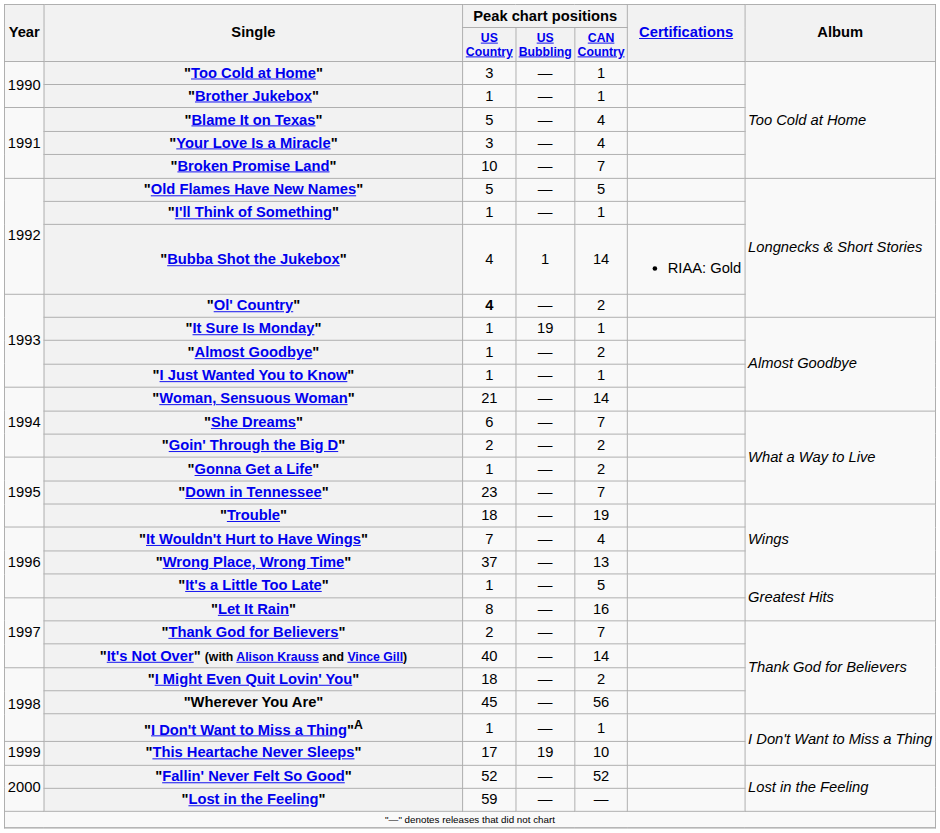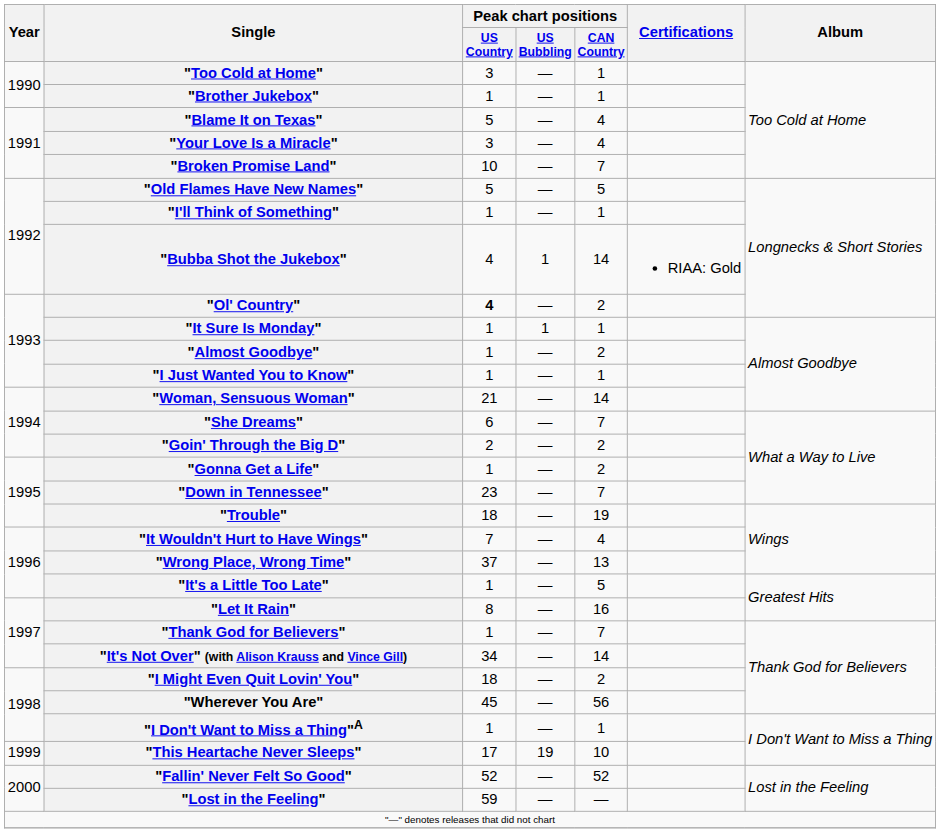 <table class="wikitable plainrowheaders" style="text-align:center;">
 <tr>
 <th rowspan="2">Year</th>
 <th rowspan="2" style="width:28em;">Single</th>
 <th colspan="3">Peak chart positions</th>
 <th rowspan="2"><a href='#'>Certifications</a></th>
 <th rowspan="2">Album</th>
 </tr>
 <tr style="font-size:smaller;">
 <th width="45"><a href='#'>US Country</a><br></th>
 <th width="45"><a href='#'>US Bubbling</a><br></th>
 <th width="45"><a href='#'>CAN Country</a><br></th>
 </tr>
 <tr>
 <td rowspan="2">1990</td>
 <th scope="row">"<a href='#'>Too Cold at Home</a>"</th>
 <td>3</td>
 <td>—</td>
 <td>1</td>
 <td></td>
 <td align="left" rowspan="5"><em>Too Cold at Home</em></td>
 </tr>
 <tr>
 <th scope="row">"<a href='#'>Brother Jukebox</a>"</th>
 <td>1</td>
 <td>—</td>
 <td>1</td>
 <td></td>
 </tr>
 <tr>
 <td rowspan="3">1991</td>
 <th scope="row">"<a href='#'>Blame It on Texas</a>"</th>
 <td>5</td>
 <td>—</td>
 <td>4</td>
 <td></td>
 </tr>
 <tr>
 <th scope="row">"<a href='#'>Your Love Is a Miracle</a>"</th>
 <td>3</td>
 <td>—</td>
 <td>4</td>
 <td></td>
 </tr>
 <tr>
 <th scope="row">"<a href='#'>Broken Promise Land</a>"</th>
 <td>10</td>
 <td>—</td>
 <td>7</td>
 <td></td>
 </tr>
 <tr>
 <td rowspan="3">1992</td>
 <th scope="row">"<a href='#'>Old Flames Have New Names</a>"</th>
 <td>5</td>
 <td>—</td>
 <td>5</td>
 <td></td>
 <td align="left" rowspan="4"><em>Longnecks & Short Stories</em></td>
 </tr>
 <tr>
 <th scope="row">"<a href='#'>I'll Think of Something</a>"</th>
 <td>1</td>
 <td>—</td>
 <td>1</td>
 <td></td>
 </tr>
 <tr>
 <th scope="row">"<a href='#'>Bubba Shot the Jukebox</a>"</th>
 <td>4</td>
 <td>1</td>
 <td>14</td>
 <td><br><ul><li>RIAA: Gold</li></ul></td>
 </tr>
 <tr>
 <td rowspan="4">1993</td>
 <th scope="row">"<a href='#'>Ol' Country</a>"</th>
 <td><strong>4</strong></td>
 <td>—</td>
 <td>2</td>
 <td></td>
 </tr>
 <tr>
 <th scope="row">"<a href='#'>It Sure Is Monday</a>"</th>
 <td>1</td>
-<td>19</td>
+<td>1</td>
 <td>1</td>
 <td></td>
 <td align="left" rowspan="4"><em>Almost Goodbye</em></td>
 </tr>
 <tr>
 <th scope="row">"<a href='#'>Almost Goodbye</a>"</th>
 <td>1</td>
 <td>—</td>
 <td>2</td>
 <td></td>
 </tr>
 <tr>
 <th scope="row">"<a href='#'>I Just Wanted You to Know</a>"</th>
 <td>1</td>
 <td>—</td>
 <td>1</td>
 <td></td>
 </tr>
 <tr>
 <td rowspan="3">1994</td>
 <th scope="row">"<a href='#'>Woman, Sensuous Woman</a>"</th>
 <td>21</td>
 <td>—</td>
 <td>14</td>
 <td></td>
 </tr>
 <tr>
 <th scope="row">"<a href='#'>She Dreams</a>"</th>
 <td>6</td>
 <td>—</td>
 <td>7</td>
 <td></td>
 <td align="left" rowspan="4"><em>What a Way to Live</em></td>
 </tr>
 <tr>
 <th scope="row">"<a href='#'>Goin' Through the Big D</a>"</th>
 <td>2</td>
 <td>—</td>
 <td>2</td>
 <td></td>
 </tr>
 <tr>
 <td rowspan="3">1995</td>
 <th scope="row">"<a href='#'>Gonna Get a Life</a>"</th>
 <td>1</td>
 <td>—</td>
 <td>2</td>
 <td></td>
 </tr>
 <tr>
 <th scope="row">"<a href='#'>Down in Tennessee</a>"</th>
 <td>23</td>
 <td>—</td>
 <td>7</td>
 <td></td>
 </tr>
 <tr>
 <th scope="row">"<a href='#'>Trouble</a>"</th>
 <td>18</td>
 <td>—</td>
 <td>19</td>
 <td></td>
 <td align="left" rowspan="3"><em>Wings</em></td>
 </tr>
 <tr>
 <td rowspan="3">1996</td>
 <th scope="row">"<a href='#'>It Wouldn't Hurt to Have Wings</a>"</th>
 <td>7</td>
 <td>—</td>
 <td>4</td>
 <td></td>
 </tr>
 <tr>
 <th scope="row">"<a href='#'>Wrong Place, Wrong Time</a>"</th>
 <td>37</td>
 <td>—</td>
 <td>13</td>
 <td></td>
 </tr>
 <tr>
 <th scope="row">"<a href='#'>It's a Little Too Late</a>"</th>
 <td>1</td>
 <td>—</td>
 <td>5</td>
 <td></td>
 <td align="left" rowspan="2"><em>Greatest Hits</em></td>
 </tr>
 <tr>
 <td rowspan="3">1997</td>
 <th scope="row">"<a href='#'>Let It Rain</a>"</th>
 <td>8</td>
 <td>—</td>
 <td>16</td>
 <td></td>
 </tr>
 <tr>
 <th scope="row">"<a href='#'>Thank God for Believers</a>"</th>
-<td>2</td>
+<td>1</td>
 <td>—</td>
 <td>7</td>
 <td></td>
 <td align="left" rowspan="4"><em>Thank God for Believers</em></td>
 </tr>
 <tr>
 <th scope="row">"<a href='#'>It's Not Over</a>" <small>(with <a href='#'>Alison Krauss</a> and <a href='#'>Vince Gill</a>)</small></th>
-<td>40</td>
+<td>34</td>
 <td>—</td>
 <td>14</td>
 <td></td>
 </tr>
 <tr>
 <td rowspan="3">1998</td>
 <th scope="row">"<a href='#'>I Might Even Quit Lovin' You</a>"</th>
 <td>18</td>
 <td>—</td>
 <td>2</td>
 <td></td>
 </tr>
 <tr>
 <th scope="row">"Wherever You Are"</th>
 <td>45</td>
 <td>—</td>
 <td>56</td>
 <td></td>
 </tr>
 <tr>
 <th scope="row">"<a href='#'>I Don't Want to Miss a Thing</a>"<sup>A</sup></th>
 <td>1</td>
 <td>—</td>
 <td>1</td>
 <td></td>
 <td align="left" rowspan="2"><em>I Don't Want to Miss a Thing</em></td>
 </tr>
 <tr>
 <td>1999</td>
 <th scope="row">"<a href='#'>This Heartache Never Sleeps</a>"</th>
 <td>17</td>
 <td>19</td>
 <td>10</td>
 <td></td>
 </tr>
 <tr>
 <td rowspan="2">2000</td>
 <th scope="row">"<a href='#'>Fallin' Never Felt So Good</a>"</th>
 <td>52</td>
 <td>—</td>
 <td>52</td>
 <td></td>
 <td align="left" rowspan="2"><em>Lost in the Feeling</em></td>
 </tr>
 <tr>
 <th scope="row">"<a href='#'>Lost in the Feeling</a>"</th>
 <td>59</td>
 <td>—</td>
 <td>—</td>
 <td></td>
 </tr>
 <tr>
 <td colspan="11" style="font-size:8pt">"—" denotes releases that did not chart</td>
 </tr>
 <tr>
 </tr>
 </table>
